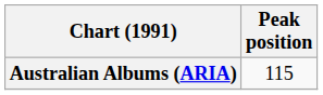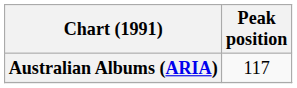 <table class="wikitable sortable plainrowheaders">
 <tr>
 <th scope="col">Chart (1991)</th>
 <th scope="col">Peak<br>position</th>
 </tr>
 <tr>
 <th scope="row">Australian Albums (<a href='#'>ARIA</a>)</th>
-<td style="text-align:center;">115</td>
+<td style="text-align:center;">117</td>
 </tr>
 <tr>
 </tr>
 <tr>
 </tr>
 </table>
